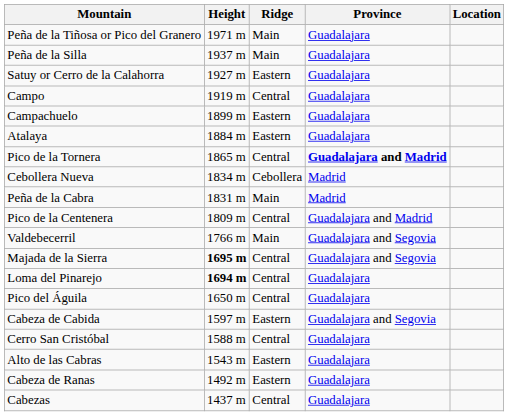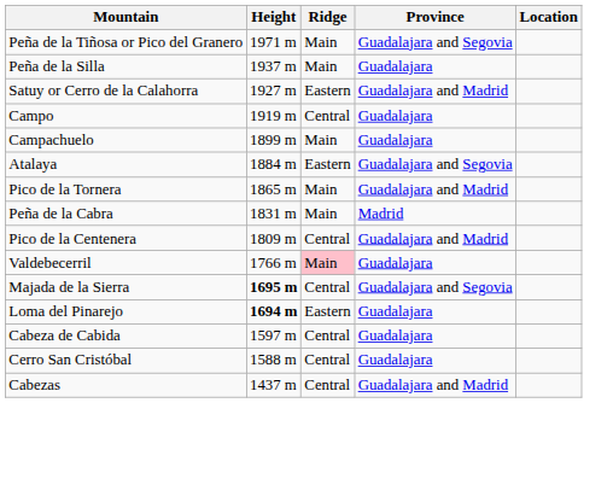 <table class="wikitable">
 <tr>
 <th>Mountain</th>
 <th>Height</th>
 <th>Ridge</th>
 <th>Province</th>
 <th>Location</th>
 </tr>
 <tr>
 <td>Peña de la Tiñosa or Pico del Granero</td>
 <td>1971 m</td>
 <td>Main</td>
-<td><a href='#'>Guadalajara</a></td>
+<td><a href='#'>Guadalajara</a> and <a href='#'>Segovia</a></td>
 <td></td>
 </tr>
 <tr>
 <td>Peña de la Silla</td>
 <td>1937 m</td>
 <td>Main</td>
 <td><a href='#'>Guadalajara</a></td>
 <td></td>
 </tr>
 <tr>
 <td>Satuy or Cerro de la Calahorra</td>
 <td>1927 m</td>
 <td>Eastern</td>
-<td><a href='#'>Guadalajara</a></td>
+<td><a href='#'>Guadalajara</a> and <a href='#'>Madrid</a></td>
 <td></td>
 </tr>
 <tr>
 <td>Campo</td>
 <td>1919 m</td>
 <td>Central</td>
 <td><a href='#'>Guadalajara</a></td>
 <td></td>
 </tr>
 <tr>
 <td>Campachuelo</td>
 <td>1899 m</td>
-<td>Eastern</td>
+<td>Main</td>
 <td><a href='#'>Guadalajara</a></td>
 <td></td>
 </tr>
 <tr>
 <td>Atalaya</td>
 <td>1884 m</td>
 <td>Eastern</td>
-<td><a href='#'>Guadalajara</a></td>
+<td><a href='#'>Guadalajara</a> and <a href='#'>Segovia</a></td>
 <td></td>
 </tr>
 <tr>
 <td>Pico de la Tornera</td>
 <td>1865 m</td>
-<td>Central</td>
-<td><strong><a href='#'>Guadalajara</a> and <a href='#'>Madrid</a></strong></td>
-<td></td>
-</tr>
-<tr>
-<td>Cebollera Nueva</td>
-<td>1834 m</td>
-<td>Cebollera</td>
-<td><a href='#'>Madrid</a></td>
+<td>Main</td>
+<td><a href='#'>Guadalajara</a> and <a href='#'>Madrid</a></td>
 <td></td>
 </tr>
 <tr>
 <td>Peña de la Cabra</td>
 <td>1831 m</td>
 <td>Main</td>
 <td><a href='#'>Madrid</a></td>
 <td></td>
 </tr>
 <tr>
 <td>Pico de la Centenera</td>
 <td>1809 m</td>
 <td>Central</td>
 <td><a href='#'>Guadalajara</a> and <a href='#'>Madrid</a></td>
 <td></td>
 </tr>
 <tr>
 <td>Valdebecerril</td>
 <td>1766 m</td>
-<td>Main</td>
-<td><a href='#'>Guadalajara</a> and <a href='#'>Segovia</a></td>
+<td style="background: pink;">Main</td>
+<td><a href='#'>Guadalajara</a></td>
 <td></td>
 </tr>
 <tr>
 <td>Majada de la Sierra</td>
 <td><strong>1695 m</strong></td>
 <td>Central</td>
 <td><a href='#'>Guadalajara</a> and <a href='#'>Segovia</a></td>
 <td></td>
 </tr>
 <tr>
 <td>Loma del Pinarejo</td>
 <td><strong>1694 m</strong></td>
-<td>Central</td>
-<td><a href='#'>Guadalajara</a></td>
-<td></td>
-</tr>
-<tr>
-<td>Pico del Águila</td>
-<td>1650 m</td>
-<td>Central</td>
+<td>Eastern</td>
 <td><a href='#'>Guadalajara</a></td>
 <td></td>
 </tr>
 <tr>
 <td>Cabeza de Cabida</td>
 <td>1597 m</td>
-<td>Eastern</td>
-<td><a href='#'>Guadalajara</a> and <a href='#'>Segovia</a></td>
+<td>Central</td>
+<td><a href='#'>Guadalajara</a></td>
 <td></td>
 </tr>
 <tr>
 <td>Cerro San Cristóbal</td>
 <td>1588 m</td>
 <td>Central</td>
 <td><a href='#'>Guadalajara</a></td>
 <td></td>
 </tr>
 <tr>
-<td>Alto de las Cabras</td>
-<td>1543 m</td>
-<td>Eastern</td>
-<td><a href='#'>Guadalajara</a></td>
-<td></td>
-</tr>
-<tr>
-<td>Cabeza de Ranas</td>
-<td>1492 m</td>
-<td>Eastern</td>
-<td><a href='#'>Guadalajara</a></td>
-<td></td>
-</tr>
-<tr>
 <td>Cabezas</td>
 <td>1437 m</td>
 <td>Central</td>
-<td><a href='#'>Guadalajara</a></td>
+<td><a href='#'>Guadalajara</a> and <a href='#'>Madrid</a></td>
 <td></td>
 </tr>
 </table>
